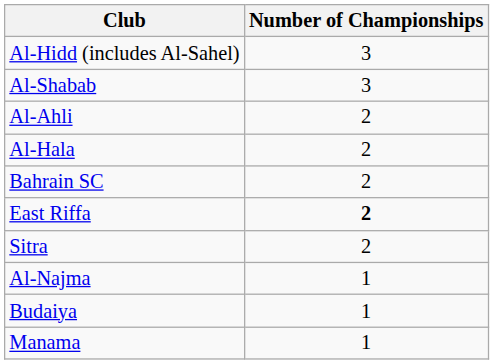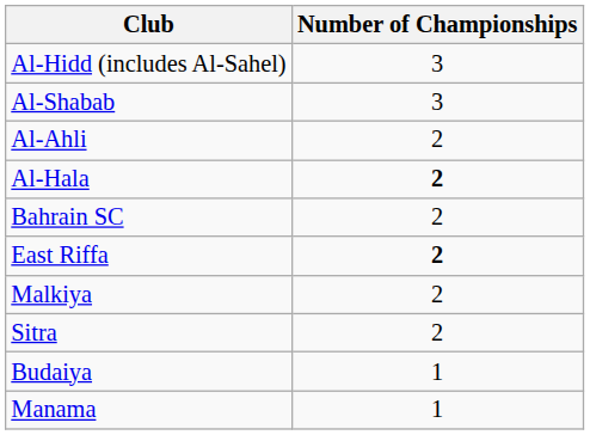 <table class="wikitable" style="text-align:center;">
 <tr>
 <th>Club<br></th>
 <th>Number of Championships</th>
 </tr>
 <tr>
 <td style="text-align:left;"><a href='#'>Al-Hidd</a> (includes Al-Sahel)</td>
 <td>3</td>
 </tr>
 <tr>
 <td style="text-align:left;"><a href='#'>Al-Shabab</a></td>
 <td>3</td>
 </tr>
 <tr>
 <td style="text-align:left;"><a href='#'>Al-Ahli</a></td>
 <td>2</td>
 </tr>
 <tr>
 <td style="text-align:left;"><a href='#'>Al-Hala</a></td>
-<td>2</td>
+<td><strong>2</strong></td>
 </tr>
 <tr>
 <td style="text-align:left;"><a href='#'>Bahrain SC</a></td>
 <td>2</td>
 </tr>
 <tr>
 <td style="text-align:left;"><a href='#'>East Riffa</a></td>
 <td><strong>2</strong></td>
 </tr>
 <tr>
-<td style="text-align:left;"><a href='#'>Sitra</a></td>
+<td style="text-align:left;"><a href='#'>Malkiya</a></td>
 <td>2</td>
 </tr>
 <tr>
-<td style="text-align:left;"><a href='#'>Al-Najma</a></td>
-<td>1</td>
+<td style="text-align:left;"><a href='#'>Sitra</a></td>
+<td>2</td>
 </tr>
 <tr>
 <td style="text-align:left;"><a href='#'>Budaiya</a></td>
 <td>1</td>
 </tr>
 <tr>
 <td style="text-align:left;"><a href='#'>Manama</a></td>
 <td>1</td>
 </tr>
 </table>
